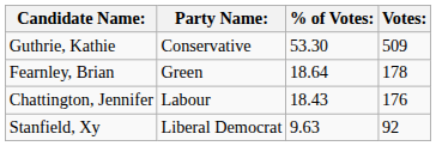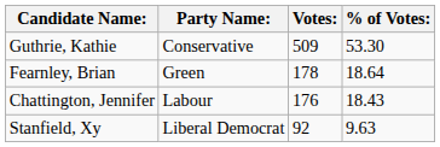 <table class="wikitable">
 <tr>
 <th>Candidate Name:</th>
 <th>Party Name:</th>
+<th>Votes:</th>
 <th>% of Votes:</th>
-<th>Votes:</th>
 </tr>
 <tr>
 <td>Guthrie, Kathie</td>
 <td>Conservative</td>
+<td>509</td>
 <td>53.30</td>
-<td>509</td>
 </tr>
 <tr>
 <td>Fearnley, Brian</td>
 <td>Green</td>
+<td>178</td>
 <td>18.64</td>
-<td>178</td>
 </tr>
 <tr>
 <td>Chattington, Jennifer</td>
 <td>Labour</td>
+<td>176</td>
 <td>18.43</td>
-<td>176</td>
 </tr>
 <tr>
 <td>Stanfield, Xy</td>
 <td>Liberal Democrat</td>
+<td>92</td>
 <td>9.63</td>
-<td>92</td>
 </tr>
 </table>
